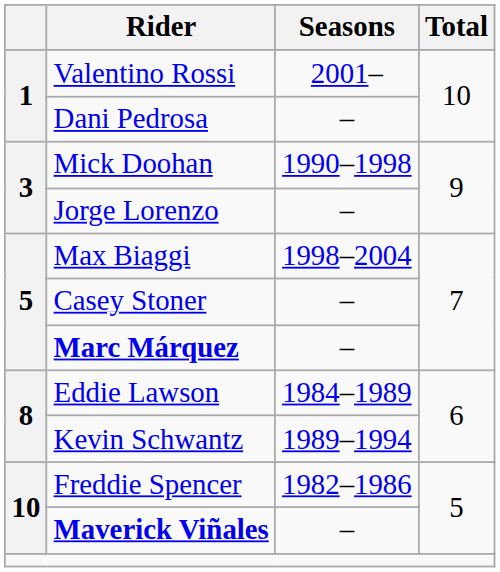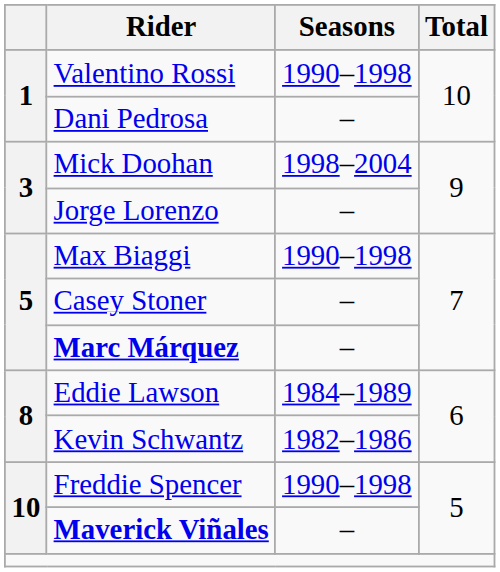 <table class="wikitable" style="text-align:center">
 <tr>
 <th></th>
 <th>Rider</th>
 <th>Seasons</th>
 <th>Total</th>
 </tr>
 <tr>
 <th rowspan=2>1</th>
 <td align=left> <a href='#'>Valentino Rossi</a></td>
-<td><a href='#'>2001</a>–</td>
+<td><a href='#'>1990</a>–<a href='#'>1998</a></td>
 <td rowspan=2>10</td>
 </tr>
 <tr>
 <td align=left> <a href='#'>Dani Pedrosa</a></td>
 <td>–</td>
 </tr>
 <tr>
 <th rowspan=2>3</th>
 <td align=left> <a href='#'>Mick Doohan</a></td>
-<td><a href='#'>1990</a>–<a href='#'>1998</a></td>
+<td><a href='#'>1998</a>–<a href='#'>2004</a></td>
 <td rowspan=2>9</td>
 </tr>
 <tr>
 <td align=left> <a href='#'>Jorge Lorenzo</a></td>
 <td>–</td>
 </tr>
 <tr>
 <th rowspan=3>5</th>
 <td align=left> <a href='#'>Max Biaggi</a></td>
-<td><a href='#'>1998</a>–<a href='#'>2004</a></td>
+<td><a href='#'>1990</a>–<a href='#'>1998</a></td>
 <td rowspan=3>7</td>
 </tr>
 <tr>
 <td align=left> <a href='#'>Casey Stoner</a></td>
 <td>–</td>
 </tr>
 <tr>
 <td align=left> <strong><a href='#'>Marc Márquez</a></strong></td>
 <td>–</td>
 </tr>
 <tr>
 <th rowspan=2>8</th>
 <td align=left> <a href='#'>Eddie Lawson</a></td>
 <td><a href='#'>1984</a>–<a href='#'>1989</a></td>
 <td rowspan=2>6</td>
 </tr>
 <tr>
 <td align=left> <a href='#'>Kevin Schwantz</a></td>
-<td><a href='#'>1989</a>–<a href='#'>1994</a></td>
+<td><a href='#'>1982</a>–<a href='#'>1986</a></td>
 </tr>
 <tr>
 <th rowspan=2>10</th>
 <td align=left> <a href='#'>Freddie Spencer</a></td>
-<td><a href='#'>1982</a>–<a href='#'>1986</a></td>
+<td><a href='#'>1990</a>–<a href='#'>1998</a></td>
 <td rowspan=2>5</td>
 </tr>
 <tr>
 <td align=left> <strong><a href='#'>Maverick Viñales</a></strong></td>
 <td>–</td>
 </tr>
 <tr>
 <td colspan=4></td>
 </tr>
 </table>
